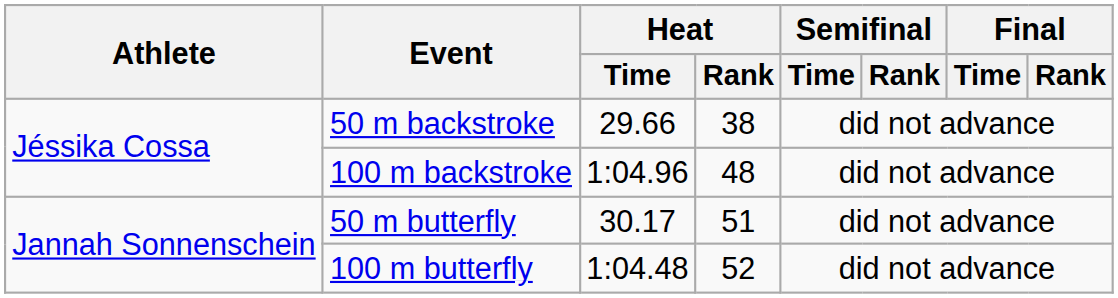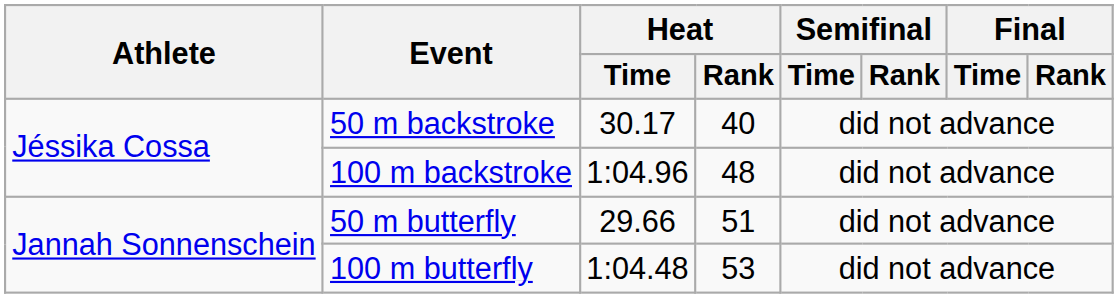 <table class=wikitable style="font-size:90%">
 <tr>
 <th rowspan="2">Athlete</th>
 <th rowspan="2">Event</th>
 <th colspan="2">Heat</th>
 <th colspan="2">Semifinal</th>
 <th colspan="2">Final</th>
 </tr>
 <tr style="font-size:95%">
 <th>Time</th>
 <th>Rank</th>
 <th>Time</th>
 <th>Rank</th>
 <th>Time</th>
 <th>Rank</th>
 </tr>
 <tr align=center>
 <td align=left rowspan=2><a href='#'>Jéssika Cossa</a></td>
 <td align=left><a href='#'>50 m backstroke</a></td>
-<td>29.66</td>
-<td>38</td>
+<td>30.17</td>
+<td>40</td>
 <td colspan=4>did not advance</td>
 </tr>
 <tr align=center>
 <td align=left><a href='#'>100 m backstroke</a></td>
 <td>1:04.96</td>
 <td>48</td>
 <td colspan=4>did not advance</td>
 </tr>
 <tr align=center>
 <td align=left rowspan=2><a href='#'>Jannah Sonnenschein</a></td>
 <td align=left><a href='#'>50 m butterfly</a></td>
-<td>30.17</td>
+<td>29.66</td>
 <td>51</td>
 <td colspan=4>did not advance</td>
 </tr>
 <tr align=center>
 <td align=left><a href='#'>100 m butterfly</a></td>
 <td>1:04.48</td>
-<td>52</td>
+<td>53</td>
 <td colspan=4>did not advance</td>
 </tr>
 </table>
